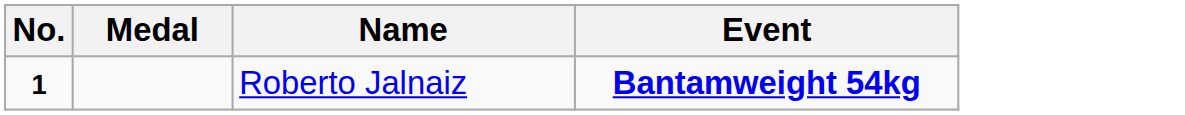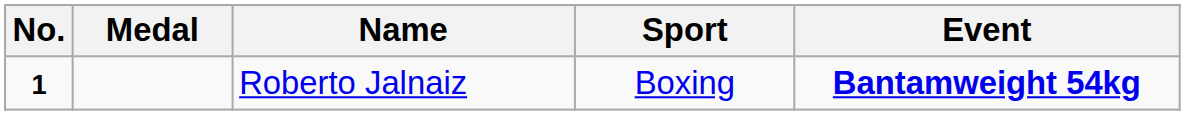 <table class="wikitable" style="font-size:100%; text-align:center;">
 <tr>
 <th width="10">No.</th>
 <th width="70">Medal</th>
 <th width="160">Name</th>
+<th width="100">Sport</th>
 <th width="180">Event</th>
 </tr>
 <tr>
 <td><small><strong>1</strong></small></td>
 <td></td>
 <td align=left><a href='#'>Roberto Jalnaiz</a></td>
+<td> <a href='#'>Boxing</a></td>
 <td><strong><a href='#'>Bantamweight 54kg</a></strong></td>
 </tr>
 </table>
